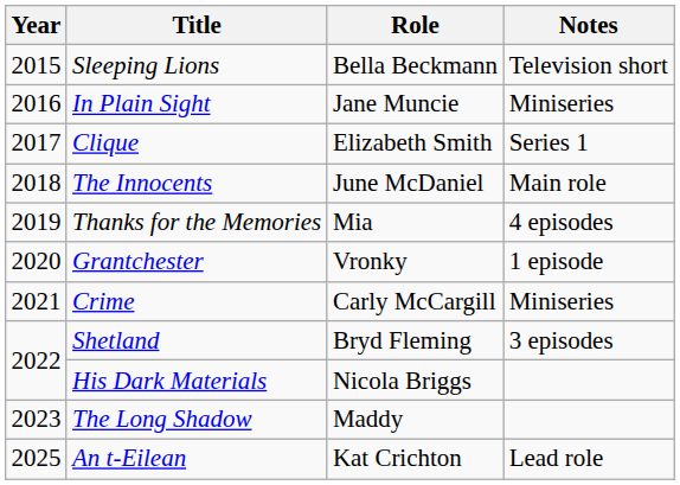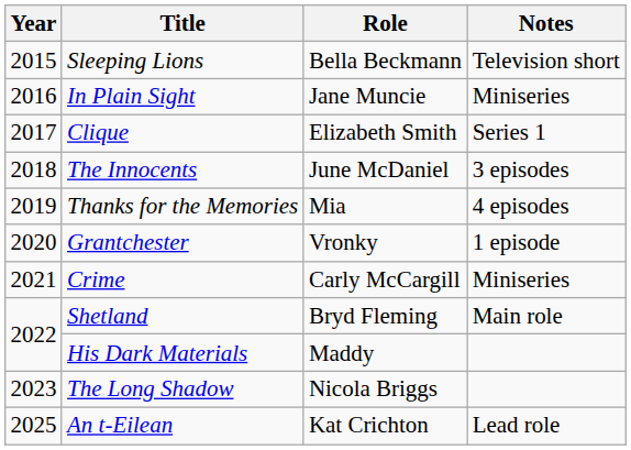 <table class="wikitable sortable">
 <tr>
 <th>Year</th>
 <th>Title</th>
 <th>Role</th>
 <th class="unsortable">Notes</th>
 </tr>
 <tr>
 <td>2015</td>
 <td><em>Sleeping Lions</em></td>
 <td>Bella Beckmann</td>
 <td>Television short</td>
 </tr>
 <tr>
 <td>2016</td>
 <td><em><a href='#'>In Plain Sight</a></em></td>
 <td>Jane Muncie</td>
 <td>Miniseries</td>
 </tr>
 <tr>
 <td>2017</td>
 <td><em><a href='#'>Clique</a></em></td>
 <td>Elizabeth Smith</td>
 <td>Series 1</td>
 </tr>
 <tr>
 <td>2018</td>
 <td><em><a href='#'>The Innocents</a></em></td>
 <td>June McDaniel</td>
-<td>Main role</td>
+<td>3 episodes</td>
 </tr>
 <tr>
 <td>2019</td>
 <td><em>Thanks for the Memories</em></td>
 <td>Mia</td>
 <td>4 episodes</td>
 </tr>
 <tr>
 <td>2020</td>
 <td><em><a href='#'>Grantchester</a></em></td>
 <td>Vronky</td>
 <td>1 episode</td>
 </tr>
 <tr>
 <td>2021</td>
 <td><em><a href='#'>Crime</a></em></td>
 <td>Carly McCargill</td>
 <td>Miniseries</td>
 </tr>
 <tr>
 <td rowspan="2">2022</td>
 <td><em><a href='#'>Shetland</a></em></td>
 <td>Bryd Fleming</td>
-<td>3 episodes</td>
+<td>Main role</td>
 </tr>
 <tr>
 <td><em><a href='#'>His Dark Materials</a></em></td>
-<td>Nicola Briggs</td>
+<td>Maddy</td>
 <td></td>
 </tr>
 <tr>
 <td>2023</td>
 <td><em><a href='#'>The Long Shadow</a></em></td>
-<td>Maddy</td>
+<td>Nicola Briggs</td>
 <td></td>
 </tr>
 <tr>
 <td>2025</td>
 <td><em><a href='#'>An t-Eilean</a></em></td>
 <td>Kat Crichton</td>
 <td>Lead role</td>
 </tr>
 </table>
